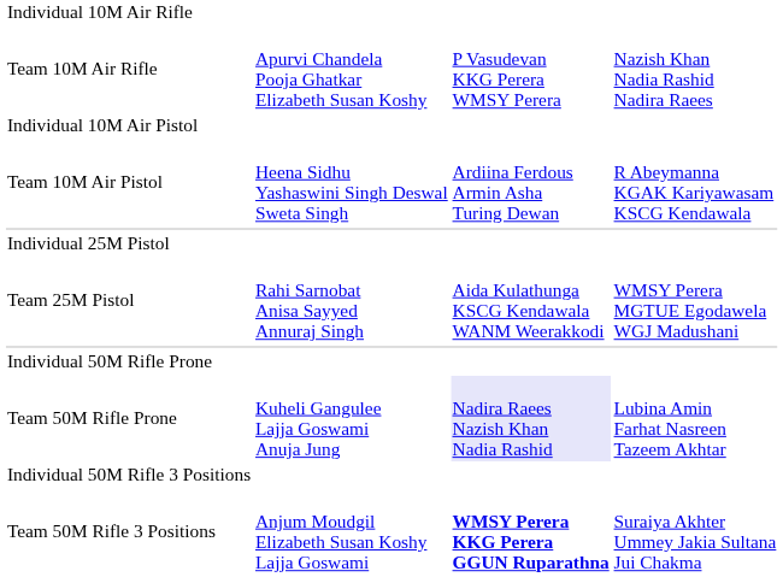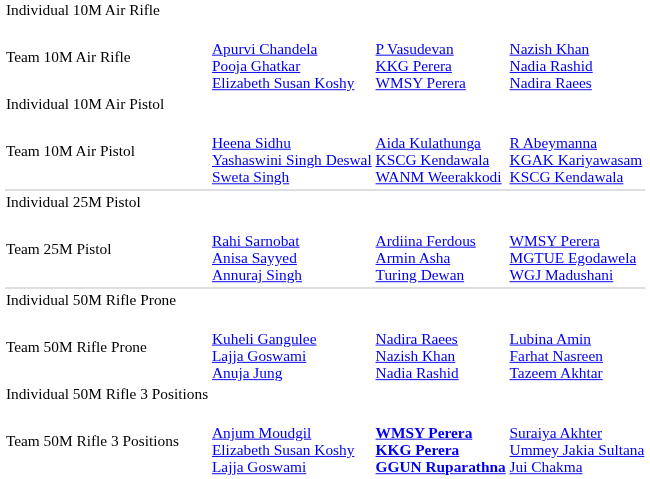 <table>
 <tr>
 <td>Individual 10M Air Rifle </td>
 <td></td>
 <td></td>
 <td></td>
 </tr>
 <tr>
 <td>Team 10M Air Rifle </td>
 <td><br><a href='#'>Apurvi Chandela</a><br><a href='#'>Pooja Ghatkar</a><br><a href='#'>Elizabeth Susan Koshy</a></td>
 <td><br><a href='#'>P Vasudevan</a><br><a href='#'>KKG Perera</a><br><a href='#'>WMSY Perera</a></td>
 <td><br><a href='#'>Nazish Khan</a><br><a href='#'>Nadia Rashid</a><br><a href='#'>Nadira Raees</a></td>
 </tr>
 <tr>
 <td>Individual 10M Air Pistol </td>
 <td></td>
 <td></td>
 <td></td>
 </tr>
 <tr>
 <td>Team 10M Air Pistol </td>
 <td><br><a href='#'>Heena Sidhu</a><br><a href='#'>Yashaswini Singh Deswal</a><br><a href='#'>Sweta Singh</a></td>
-<td><br><a href='#'>Ardiina Ferdous</a><br><a href='#'>Armin Asha</a><br><a href='#'>Turing Dewan</a></td>
+<td><br><a href='#'>Aida Kulathunga</a><br><a href='#'>KSCG Kendawala</a><br><a href='#'>WANM Weerakkodi</a></td>
 <td><br><a href='#'>R Abeymanna</a><br><a href='#'>KGAK Kariyawasam</a><br><a href='#'>KSCG Kendawala</a></td>
 </tr>
 <tr bgcolor=#DDDDDD>
 <td colspan=7></td>
 </tr>
 <tr>
 <td>Individual 25M Pistol </td>
 <td></td>
 <td></td>
 <td></td>
 </tr>
 <tr>
 <td>Team 25M Pistol </td>
 <td><br><a href='#'>Rahi Sarnobat</a><br><a href='#'>Anisa Sayyed</a><br><a href='#'>Annuraj Singh</a></td>
-<td><br><a href='#'>Aida Kulathunga</a><br><a href='#'>KSCG Kendawala</a><br><a href='#'>WANM Weerakkodi</a></td>
+<td><br><a href='#'>Ardiina Ferdous</a><br><a href='#'>Armin Asha</a><br><a href='#'>Turing Dewan</a></td>
 <td><br><a href='#'>WMSY Perera</a><br><a href='#'>MGTUE Egodawela</a><br><a href='#'>WGJ Madushani</a></td>
 </tr>
 <tr bgcolor=#DDDDDD>
 <td colspan=7></td>
 </tr>
 <tr>
 <td>Individual 50M Rifle Prone </td>
 <td></td>
 <td></td>
 <td></td>
 </tr>
 <tr>
 <td>Team 50M Rifle Prone </td>
 <td><br><a href='#'>Kuheli Gangulee</a><br><a href='#'>Lajja Goswami</a><br><a href='#'>Anuja Jung</a></td>
-<td style="background: lavender;"><br><a href='#'>Nadira Raees</a><br><a href='#'>Nazish Khan</a><br><a href='#'>Nadia Rashid</a></td>
+<td><br><a href='#'>Nadira Raees</a><br><a href='#'>Nazish Khan</a><br><a href='#'>Nadia Rashid</a></td>
 <td><br><a href='#'>Lubina Amin</a><br><a href='#'>Farhat Nasreen</a><br><a href='#'>Tazeem Akhtar</a></td>
 </tr>
 <tr>
 <td>Individual 50M Rifle 3 Positions </td>
 <td></td>
 <td></td>
 <td></td>
 </tr>
 <tr>
 <td>Team 50M Rifle 3 Positions </td>
 <td><br><a href='#'>Anjum Moudgil</a><br><a href='#'>Elizabeth Susan Koshy</a><br><a href='#'>Lajja Goswami</a></td>
 <td><strong><br><a href='#'>WMSY Perera</a><br><a href='#'>KKG Perera</a><br><a href='#'>GGUN Ruparathna</a></strong></td>
 <td><br><a href='#'>Suraiya Akhter</a><br><a href='#'>Ummey Jakia Sultana</a><br><a href='#'>Jui Chakma</a></td>
 </tr>
 </table>
